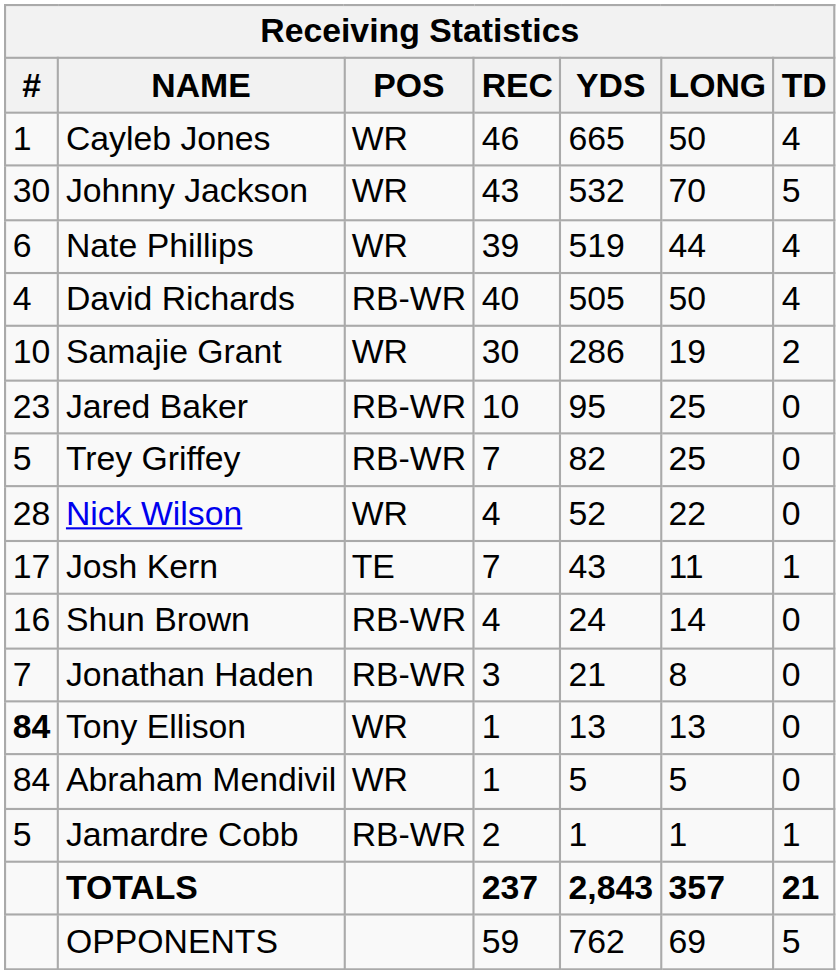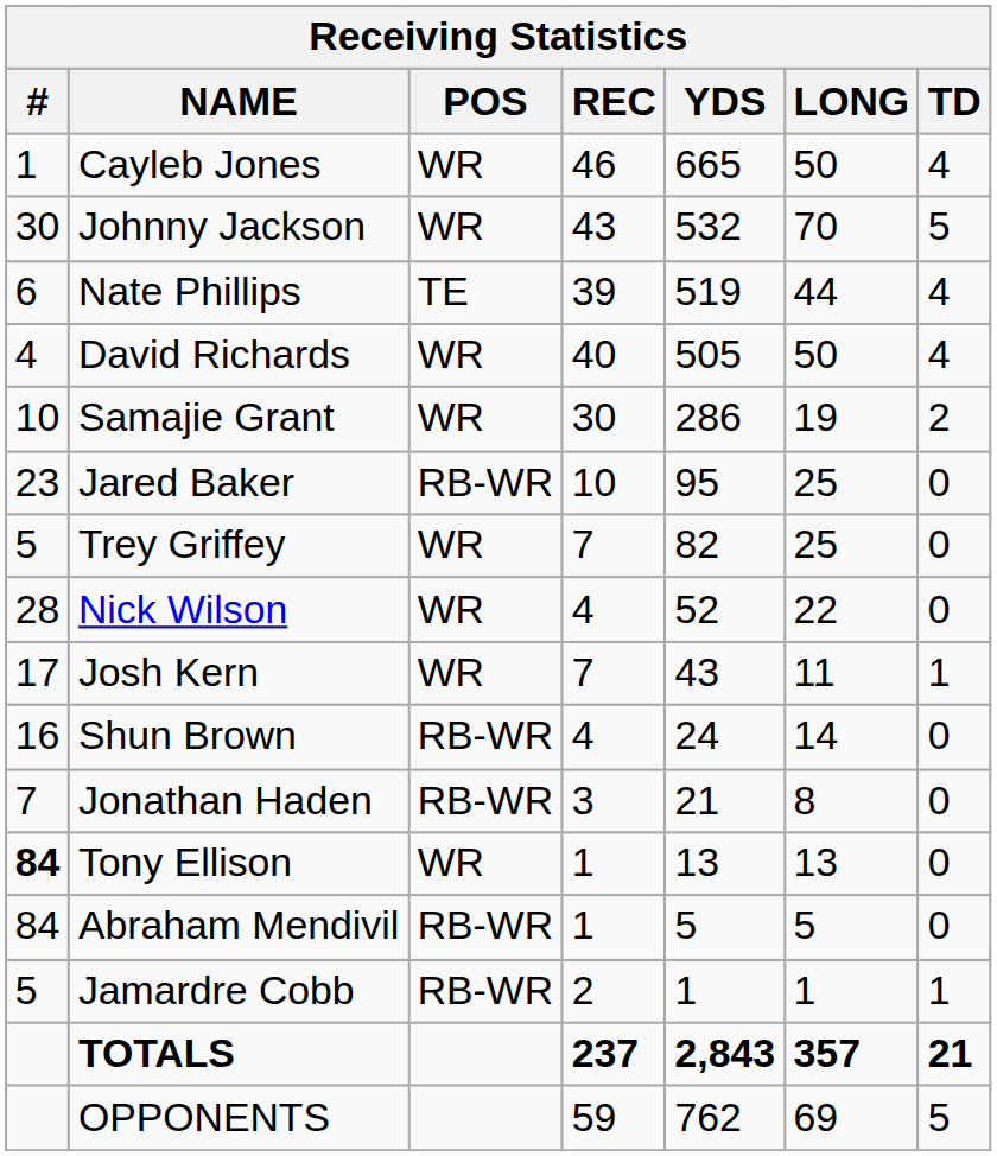 <table class="wikitable sortable collapsible collapsed">
 <tr>
 <th colspan="7">Receiving Statistics</th>
 </tr>
 <tr>
 <th>#</th>
 <th>NAME</th>
 <th>POS</th>
 <th>REC</th>
 <th>YDS</th>
 <th>LONG</th>
 <th>TD</th>
 </tr>
 <tr>
 <td>1</td>
 <td>Cayleb Jones</td>
 <td>WR</td>
 <td>46</td>
 <td>665</td>
 <td>50</td>
 <td>4</td>
 </tr>
 <tr>
 <td>30</td>
 <td>Johnny Jackson</td>
 <td>WR</td>
 <td>43</td>
 <td>532</td>
 <td>70</td>
 <td>5</td>
 </tr>
 <tr>
 <td>6</td>
 <td>Nate Phillips</td>
-<td>WR</td>
+<td>TE</td>
 <td>39</td>
 <td>519</td>
 <td>44</td>
 <td>4</td>
 </tr>
 <tr>
 <td>4</td>
 <td>David Richards</td>
-<td>RB-WR</td>
+<td>WR</td>
 <td>40</td>
 <td>505</td>
 <td>50</td>
 <td>4</td>
 </tr>
 <tr>
 <td>10</td>
 <td>Samajie Grant</td>
 <td>WR</td>
 <td>30</td>
 <td>286</td>
 <td>19</td>
 <td>2</td>
 </tr>
 <tr>
 <td>23</td>
 <td>Jared Baker</td>
 <td>RB-WR</td>
 <td>10</td>
 <td>95</td>
 <td>25</td>
 <td>0</td>
 </tr>
 <tr>
 <td>5</td>
 <td>Trey Griffey</td>
-<td>RB-WR</td>
+<td>WR</td>
 <td>7</td>
 <td>82</td>
 <td>25</td>
 <td>0</td>
 </tr>
 <tr>
 <td>28</td>
 <td><a href='#'>Nick Wilson</a></td>
 <td>WR</td>
 <td>4</td>
 <td>52</td>
 <td>22</td>
 <td>0</td>
 </tr>
 <tr>
 <td>17</td>
 <td>Josh Kern</td>
-<td>TE</td>
+<td>WR</td>
 <td>7</td>
 <td>43</td>
 <td>11</td>
 <td>1</td>
 </tr>
 <tr>
 <td>16</td>
 <td>Shun Brown</td>
 <td>RB-WR</td>
 <td>4</td>
 <td>24</td>
 <td>14</td>
 <td>0</td>
 </tr>
 <tr>
 <td>7</td>
 <td>Jonathan Haden</td>
 <td>RB-WR</td>
 <td>3</td>
 <td>21</td>
 <td>8</td>
 <td>0</td>
 </tr>
 <tr>
 <td><strong>84</strong></td>
 <td>Tony Ellison</td>
 <td>WR</td>
 <td>1</td>
 <td>13</td>
 <td>13</td>
 <td>0</td>
 </tr>
 <tr>
 <td>84</td>
 <td>Abraham Mendivil</td>
-<td>WR</td>
+<td>RB-WR</td>
 <td>1</td>
 <td>5</td>
 <td>5</td>
 <td>0</td>
 </tr>
 <tr>
 <td>5</td>
 <td>Jamardre Cobb</td>
 <td>RB-WR</td>
 <td>2</td>
 <td>1</td>
 <td>1</td>
 <td>1</td>
 </tr>
 <tr>
 <td></td>
 <td><strong>TOTALS</strong></td>
 <td></td>
 <td><strong>237</strong></td>
 <td><strong>2,843</strong></td>
 <td><strong>357</strong></td>
 <td><strong>21</strong></td>
 </tr>
 <tr>
 <td></td>
 <td>OPPONENTS</td>
 <td></td>
 <td>59</td>
 <td>762</td>
 <td>69</td>
 <td>5</td>
 </tr>
 </table>
